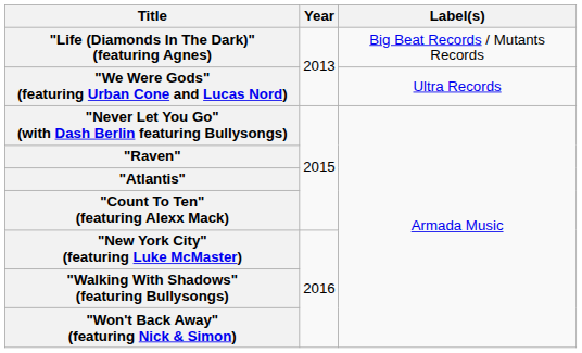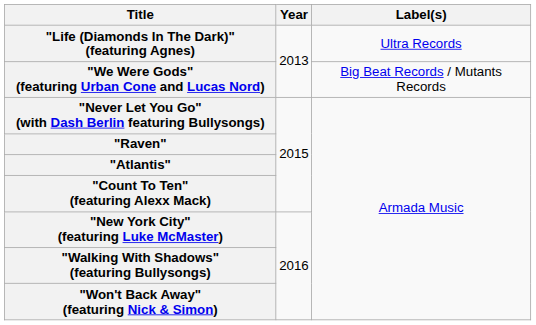 <table class="wikitable plainrowheaders" style="text-align:center;">
 <tr>
 <th scope="col" style="width:20em;">Title</th>
 <th scope="col">Year</th>
 <th scope="col" style="width:16em;">Label(s)</th>
 </tr>
 <tr>
 <th scope="row">"Life (Diamonds In The Dark)" <br><span>(featuring Agnes)</span></th>
 <td rowspan="2" align="center">2013</td>
-<td rowspan="1" align="center"><a href='#'>Big Beat Records</a> / Mutants Records</td>
+<td rowspan="1" align="center"><a href='#'>Ultra Records</a></td>
 </tr>
 <tr>
 <th scope="row">"We Were Gods" <br><span>(featuring <a href='#'>Urban Cone</a> and <a href='#'>Lucas Nord</a>)</span></th>
-<td rowspan="1" align="center"><a href='#'>Ultra Records</a></td>
+<td rowspan="1" align="center"><a href='#'>Big Beat Records</a> / Mutants Records</td>
 </tr>
 <tr>
 <th scope="row">"Never Let You Go" <br><span>(with <a href='#'>Dash Berlin</a> featuring Bullysongs)</span></th>
 <td rowspan="4" align="center">2015</td>
 <td rowspan="7" align="center"><a href='#'>Armada Music</a></td>
 </tr>
 <tr>
 <th scope="row">"Raven"</th>
 </tr>
 <tr>
 <th scope="row">"Atlantis"</th>
 </tr>
 <tr>
 <th scope="row">"Count To Ten" <br><span>(featuring Alexx Mack)</span></th>
 </tr>
 <tr>
 <th scope="row">"New York City" <br><span>(featuring <a href='#'>Luke McMaster</a>)</span></th>
 <td rowspan="3" align="center">2016</td>
 </tr>
 <tr>
 <th scope="row">"Walking With Shadows" <br><span>(featuring Bullysongs)</span></th>
 </tr>
 <tr>
 <th scope="row">"Won't Back Away" <br><span>(featuring <a href='#'>Nick & Simon</a>)</span></th>
 </tr>
 </table>
